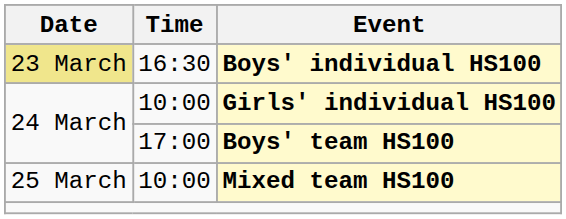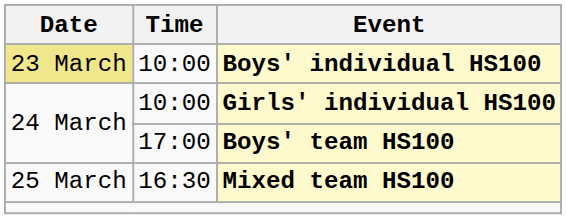 <table class=wikitable>
 <tr>
 <th>Date</th>
 <th>Time</th>
 <th>Event</th>
 </tr>
 <tr>
 <td style="background: khaki;">23 March</td>
-<td>16:30</td>
+<td>10:00</td>
 <td style=background:lemonchiffon><strong>Boys' individual HS100</strong></td>
 </tr>
 <tr>
 <td rowspan=2>24 March</td>
 <td>10:00</td>
 <td style=background:lemonchiffon><strong>Girls' individual HS100</strong></td>
 </tr>
 <tr>
 <td>17:00</td>
 <td style=background:lemonchiffon><strong>Boys' team HS100</strong></td>
 </tr>
 <tr>
 <td>25 March</td>
-<td>10:00</td>
+<td>16:30</td>
 <td style=background:lemonchiffon><strong>Mixed team HS100</strong></td>
 </tr>
 <tr>
 <td colspan=3></td>
 </tr>
 </table>
